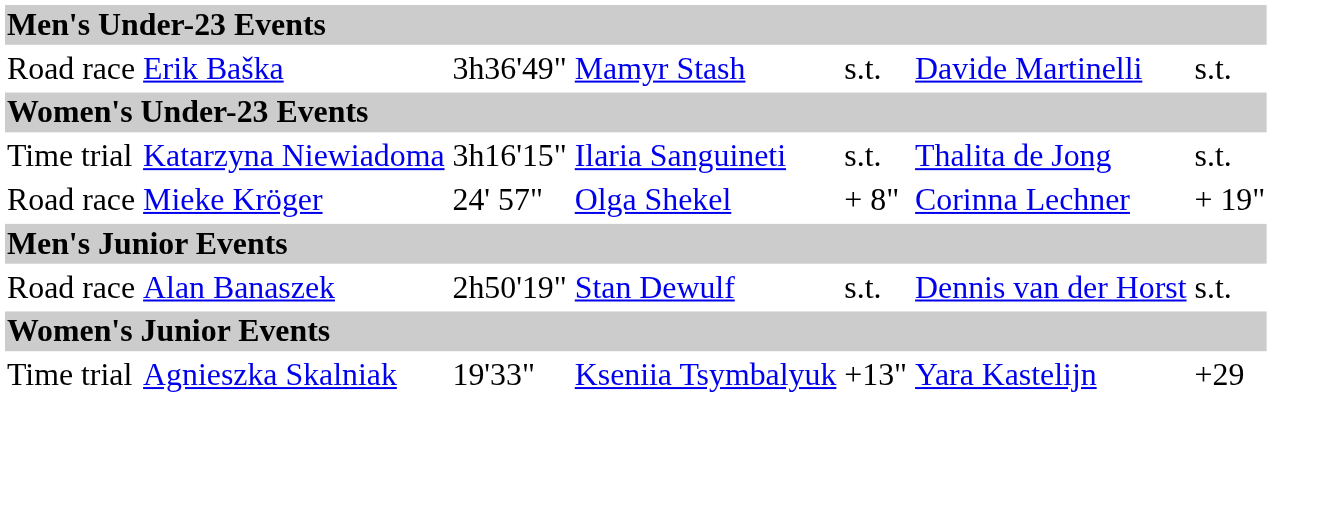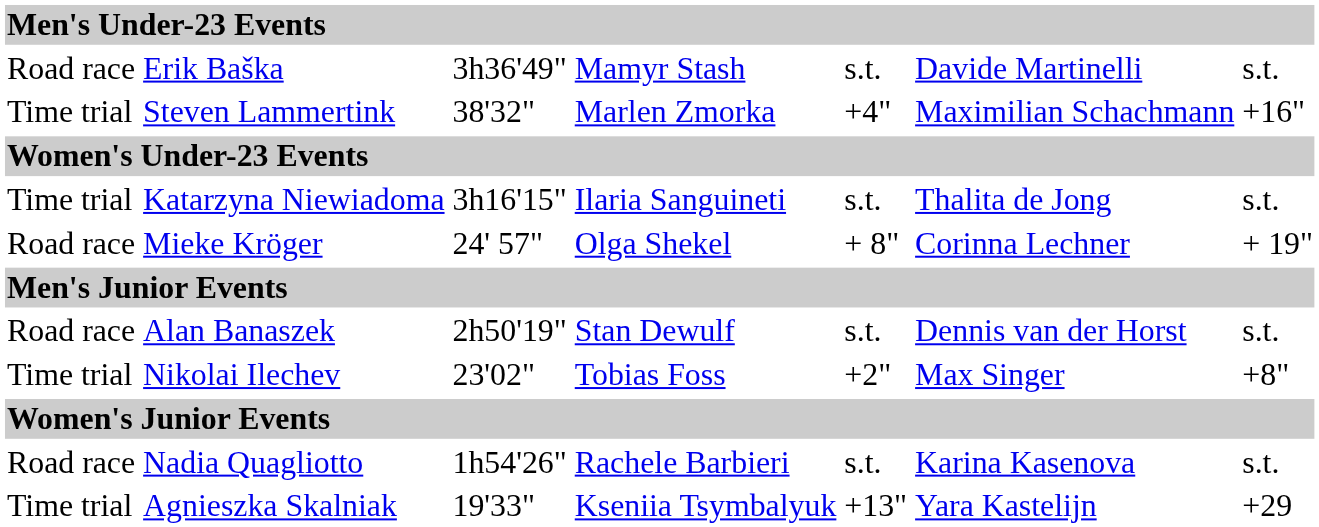 <table>
 <tr bgcolor="#cccccc">
 <td colspan=7><strong>Men's Under-23 Events</strong></td>
 </tr>
 <tr>
 <td>Road race<br></td>
 <td><a href='#'>Erik Baška</a> <br><small></small></td>
 <td>3h36'49"</td>
 <td><a href='#'>Mamyr Stash</a> <br><small></small></td>
 <td>s.t.</td>
 <td><a href='#'>Davide Martinelli</a><br><small></small></td>
 <td>s.t.</td>
+</tr>
+<tr>
+<td>Time trial<br></td>
+<td><a href='#'>Steven Lammertink</a> <br><small></small></td>
+<td>38'32"</td>
+<td><a href='#'>Marlen Zmorka</a> <br><small></small></td>
+<td>+4"</td>
+<td><a href='#'>Maximilian Schachmann</a><br><small></small></td>
+<td>+16"</td>
 </tr>
 <tr bgcolor="#cccccc">
 <td colspan=7><strong>Women's Under-23 Events</strong></td>
 </tr>
 <tr>
 <td>Time trial<br></td>
 <td><a href='#'>Katarzyna Niewiadoma</a><br><small></small></td>
 <td>3h16'15"</td>
 <td><a href='#'>Ilaria Sanguineti</a><br><small></small></td>
 <td>s.t.</td>
 <td><a href='#'>Thalita de Jong</a><br><small></small></td>
 <td>s.t.</td>
 </tr>
 <tr>
 <td>Road race<br></td>
 <td><a href='#'>Mieke Kröger</a><br><small></small></td>
 <td>24' 57"</td>
 <td><a href='#'>Olga Shekel</a><br><small></small></td>
 <td>+ 8"</td>
 <td><a href='#'>Corinna Lechner</a><br><small></small></td>
 <td>+ 19"</td>
 </tr>
 <tr bgcolor="#cccccc">
 <td colspan=7><strong>Men's Junior Events</strong></td>
 </tr>
 <tr>
 <td>Road race<br></td>
 <td><a href='#'>Alan Banaszek</a><br><small></small></td>
 <td>2h50'19"</td>
 <td><a href='#'>Stan Dewulf</a><br><small></small></td>
 <td>s.t.</td>
 <td><a href='#'>Dennis van der Horst</a><br><small></small></td>
 <td>s.t.</td>
 </tr>
+<tr>
+<td>Time trial<br></td>
+<td><a href='#'>Nikolai Ilechev</a><br><small></small></td>
+<td>23'02"</td>
+<td><a href='#'>Tobias Foss</a><br><small></small></td>
+<td>+2"</td>
+<td><a href='#'>Max Singer</a><br><small></small></td>
+<td>+8"</td>
+</tr>
 <tr bgcolor="#cccccc">
 <td colspan=7><strong>Women's Junior Events</strong></td>
+</tr>
+<tr>
+<td>Road race<br></td>
+<td><a href='#'>Nadia Quagliotto</a><br><small></small></td>
+<td>1h54'26"</td>
+<td><a href='#'>Rachele Barbieri</a><br><small></small></td>
+<td>s.t.</td>
+<td><a href='#'>Karina Kasenova</a><br><small></small></td>
+<td>s.t.</td>
 </tr>
 <tr>
 <td>Time trial<br></td>
 <td><a href='#'>Agnieszka Skalniak</a><br><small></small></td>
 <td>19'33"</td>
 <td><a href='#'>Kseniia Tsymbalyuk</a><br><small></small></td>
 <td>+13"</td>
 <td><a href='#'>Yara Kastelijn</a><br><small></small></td>
 <td>+29</td>
 </tr>
 </table>
